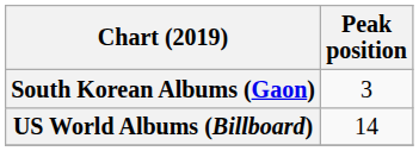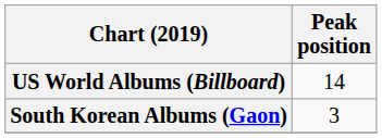 <table class="wikitable sortable plainrowheaders" style="text-align:center">
 <tr>
 <th scope="col">Chart (2019)</th>
 <th scope="col">Peak<br>position</th>
 </tr>
 <tr>
+<th scope="row">US World Albums (<em>Billboard</em>)</th>
+<td>14</td>
+</tr>
+<tr>
 <th scope="row">South Korean Albums (<a href='#'>Gaon</a>)</th>
 <td>3</td>
 </tr>
 <tr>
-<th scope="row">US World Albums (<em>Billboard</em>)</th>
-<td>14</td>
-</tr>
-<tr>
 </tr>
 </table>
